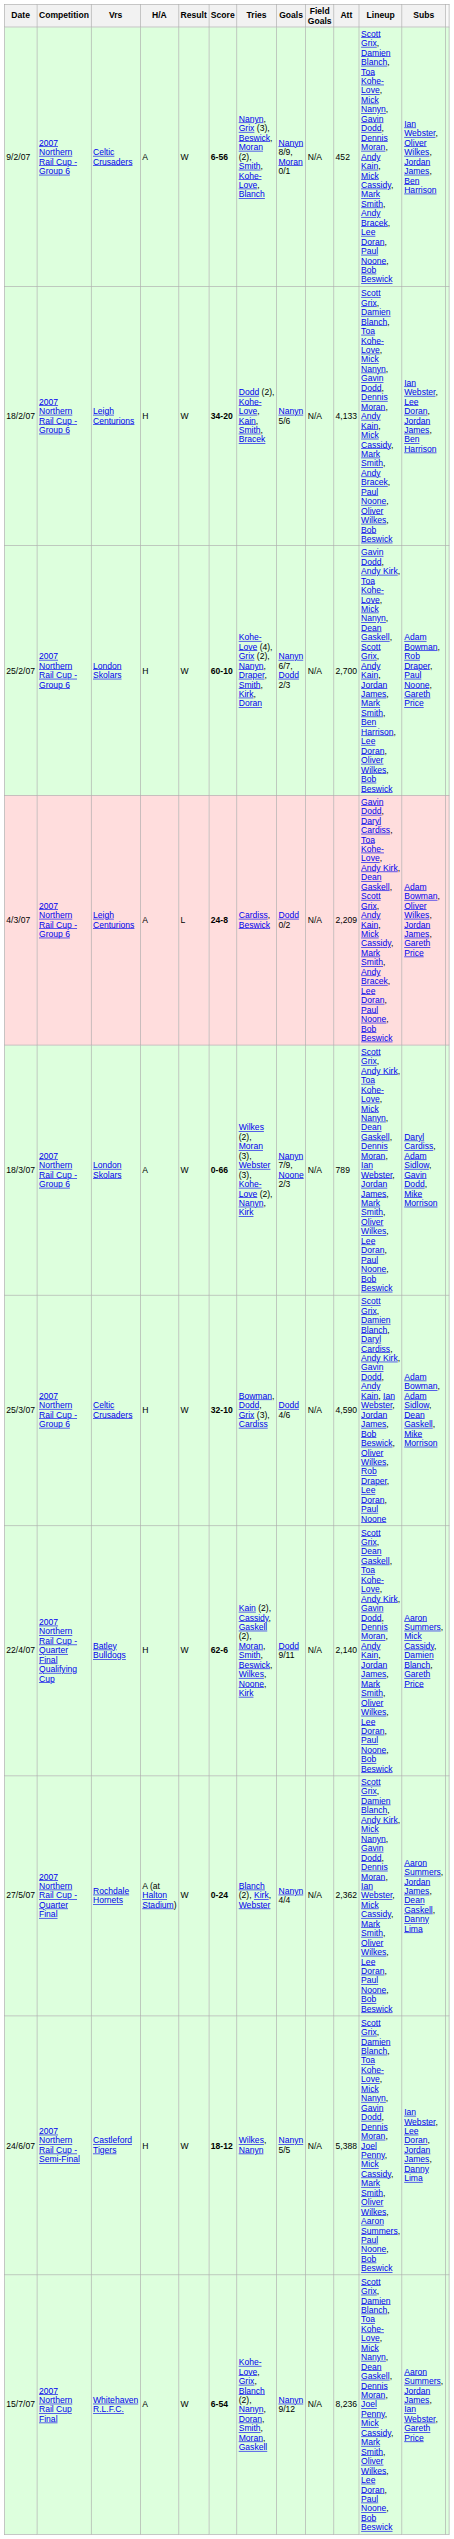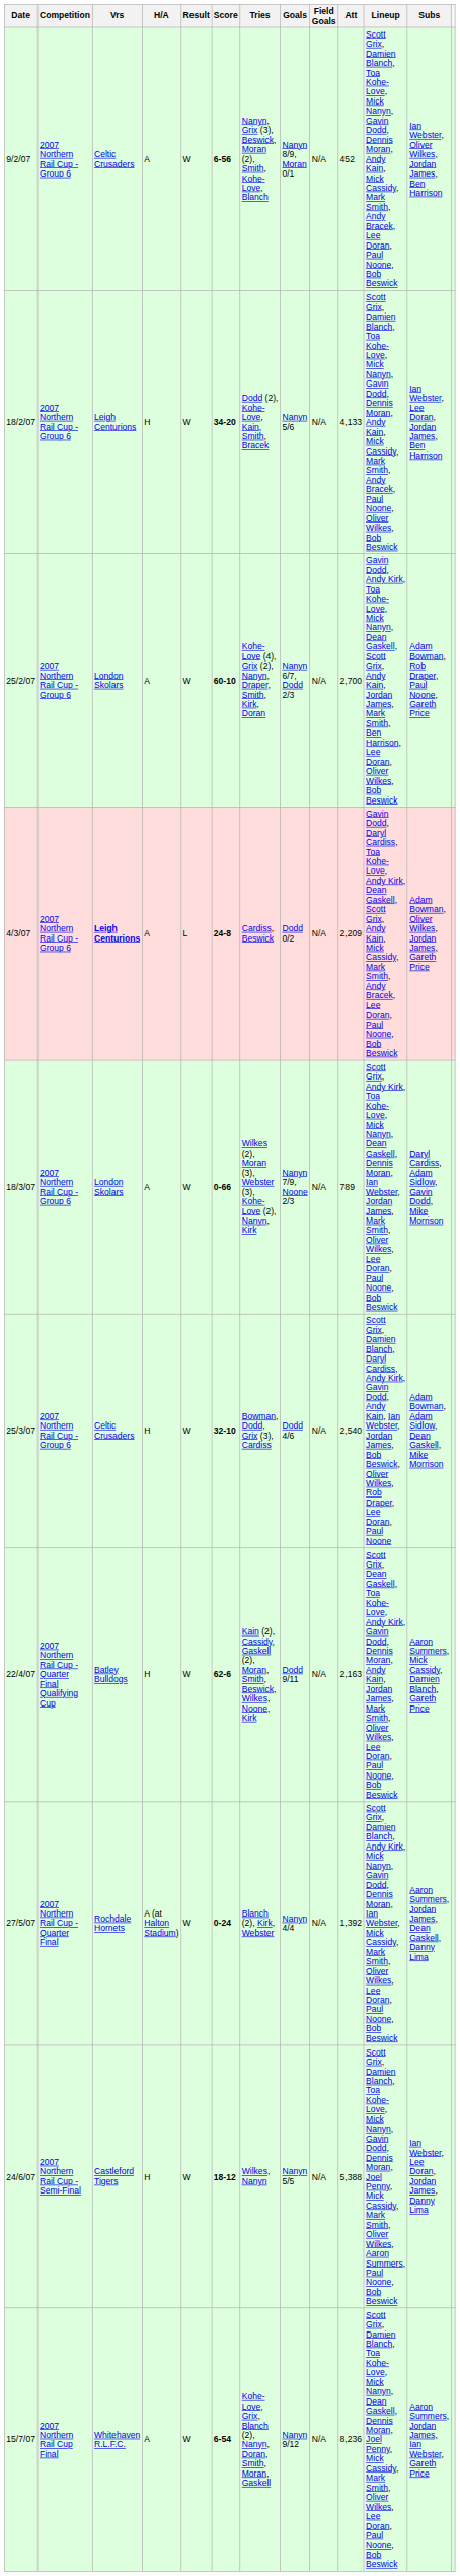 <table class="wikitable" style="font-size:85%;" width="100%">
 <tr>
 <th>Date</th>
 <th>Competition</th>
 <th>Vrs</th>
 <th>H/A</th>
 <th>Result</th>
 <th>Score</th>
 <th>Tries</th>
 <th>Goals</th>
 <th>Field Goals</th>
 <th>Att</th>
 <th>Lineup</th>
 <th>Subs</th>
 </tr>
 <tr style="background:#ddffdd;" width=20 | >
 <td>9/2/07</td>
 <td><a href='#'>2007 Northern Rail Cup - Group 6</a></td>
 <td><a href='#'>Celtic Crusaders</a></td>
 <td>A</td>
 <td>W</td>
 <td><strong>6-56</strong></td>
 <td><a href='#'>Nanyn</a>, <a href='#'>Grix</a> (3), <a href='#'>Beswick</a>, <a href='#'>Moran</a> (2), <a href='#'>Smith</a>, <a href='#'>Kohe-Love</a>, <a href='#'>Blanch</a></td>
 <td><a href='#'>Nanyn</a> 8/9, <a href='#'>Moran</a> 0/1</td>
 <td>N/A</td>
 <td>452</td>
 <td><a href='#'>Scott Grix</a>, <a href='#'>Damien Blanch</a>, <a href='#'>Toa Kohe-Love</a>, <a href='#'>Mick Nanyn</a>, <a href='#'>Gavin Dodd</a>, <a href='#'>Dennis Moran</a>, <a href='#'>Andy Kain</a>, <a href='#'>Mick Cassidy</a>, <a href='#'>Mark Smith</a>, <a href='#'>Andy Bracek</a>, <a href='#'>Lee Doran</a>, <a href='#'>Paul Noone</a>, <a href='#'>Bob Beswick</a></td>
 <td><a href='#'>Ian Webster</a>, <a href='#'>Oliver Wilkes</a>, <a href='#'>Jordan James</a>, <a href='#'>Ben Harrison</a></td>
 <td></td>
 </tr>
 <tr style="background:#ddffdd;" width=20 | >
 <td>18/2/07</td>
 <td><a href='#'>2007 Northern Rail Cup - Group 6</a></td>
 <td><a href='#'>Leigh Centurions</a></td>
 <td>H</td>
 <td>W</td>
 <td><strong>34-20</strong></td>
 <td><a href='#'>Dodd</a> (2), <a href='#'>Kohe-Love</a>, <a href='#'>Kain</a>, <a href='#'>Smith</a>, <a href='#'>Bracek</a></td>
 <td><a href='#'>Nanyn</a> 5/6</td>
 <td>N/A</td>
 <td>4,133</td>
 <td><a href='#'>Scott Grix</a>, <a href='#'>Damien Blanch</a>, <a href='#'>Toa Kohe-Love</a>, <a href='#'>Mick Nanyn</a>, <a href='#'>Gavin Dodd</a>, <a href='#'>Dennis Moran</a>, <a href='#'>Andy Kain</a>, <a href='#'>Mick Cassidy</a>, <a href='#'>Mark Smith</a>, <a href='#'>Andy Bracek</a>, <a href='#'>Paul Noone</a>, <a href='#'>Oliver Wilkes</a>, <a href='#'>Bob Beswick</a></td>
 <td><a href='#'>Ian Webster</a>, <a href='#'>Lee Doran</a>, <a href='#'>Jordan James</a>, <a href='#'>Ben Harrison</a></td>
 <td></td>
 </tr>
 <tr style="background:#ddffdd;" width=20 | >
 <td>25/2/07</td>
 <td><a href='#'>2007 Northern Rail Cup - Group 6</a></td>
 <td><a href='#'>London Skolars</a></td>
-<td>H</td>
+<td>A</td>
 <td>W</td>
 <td><strong>60-10</strong></td>
 <td><a href='#'>Kohe-Love</a> (4), <a href='#'>Grix</a> (2), <a href='#'>Nanyn</a>, <a href='#'>Draper</a>, <a href='#'>Smith</a>, <a href='#'>Kirk</a>, <a href='#'>Doran</a></td>
 <td><a href='#'>Nanyn</a> 6/7, <a href='#'>Dodd</a> 2/3</td>
 <td>N/A</td>
 <td>2,700</td>
 <td><a href='#'>Gavin Dodd</a>, <a href='#'>Andy Kirk</a>, <a href='#'>Toa Kohe-Love</a>, <a href='#'>Mick Nanyn</a>, <a href='#'>Dean Gaskell</a>, <a href='#'>Scott Grix</a>, <a href='#'>Andy Kain</a>, <a href='#'>Jordan James</a>, <a href='#'>Mark Smith</a>, <a href='#'>Ben Harrison</a>, <a href='#'>Lee Doran</a>, <a href='#'>Oliver Wilkes</a>, <a href='#'>Bob Beswick</a></td>
 <td><a href='#'>Adam Bowman</a>, <a href='#'>Rob Draper</a>, <a href='#'>Paul Noone</a>, <a href='#'>Gareth Price</a></td>
 <td></td>
 </tr>
 <tr style="background:#ffdddd;" width=20 | >
 <td>4/3/07</td>
 <td><a href='#'>2007 Northern Rail Cup - Group 6</a></td>
-<td><a href='#'>Leigh Centurions</a></td>
+<td><strong><a href='#'>Leigh Centurions</a></strong></td>
 <td>A</td>
 <td>L</td>
 <td><strong>24-8</strong></td>
 <td><a href='#'>Cardiss</a>, <a href='#'>Beswick</a></td>
 <td><a href='#'>Dodd</a> 0/2</td>
 <td>N/A</td>
 <td>2,209</td>
 <td><a href='#'>Gavin Dodd</a>, <a href='#'>Daryl Cardiss</a>, <a href='#'>Toa Kohe-Love</a>, <a href='#'>Andy Kirk</a>, <a href='#'>Dean Gaskell</a>, <a href='#'>Scott Grix</a>, <a href='#'>Andy Kain</a>, <a href='#'>Mick Cassidy</a>, <a href='#'>Mark Smith</a>, <a href='#'>Andy Bracek</a>, <a href='#'>Lee Doran</a>, <a href='#'>Paul Noone</a>, <a href='#'>Bob Beswick</a></td>
 <td><a href='#'>Adam Bowman</a>, <a href='#'>Oliver Wilkes</a>, <a href='#'>Jordan James</a>, <a href='#'>Gareth Price</a></td>
 <td></td>
 </tr>
 <tr style="background:#ddffdd;" width=20 | >
 <td>18/3/07</td>
 <td><a href='#'>2007 Northern Rail Cup - Group 6</a></td>
 <td><a href='#'>London Skolars</a></td>
 <td>A</td>
 <td>W</td>
 <td><strong>0-66</strong></td>
 <td><a href='#'>Wilkes</a> (2), <a href='#'>Moran</a> (3), <a href='#'>Webster</a> (3), <a href='#'>Kohe-Love</a> (2), <a href='#'>Nanyn</a>, <a href='#'>Kirk</a></td>
 <td><a href='#'>Nanyn</a> 7/9, <a href='#'>Noone</a> 2/3</td>
 <td>N/A</td>
 <td>789</td>
 <td><a href='#'>Scott Grix</a>, <a href='#'>Andy Kirk</a>, <a href='#'>Toa Kohe-Love</a>, <a href='#'>Mick Nanyn</a>, <a href='#'>Dean Gaskell</a>, <a href='#'>Dennis Moran</a>, <a href='#'>Ian Webster</a>, <a href='#'>Jordan James</a>, <a href='#'>Mark Smith</a>, <a href='#'>Oliver Wilkes</a>, <a href='#'>Lee Doran</a>, <a href='#'>Paul Noone</a>, <a href='#'>Bob Beswick</a></td>
 <td><a href='#'>Daryl Cardiss</a>, <a href='#'>Adam Sidlow</a>, <a href='#'>Gavin Dodd</a>, <a href='#'>Mike Morrison</a></td>
 <td></td>
 </tr>
 <tr style="background:#ddffdd;" width=20 | >
 <td>25/3/07</td>
 <td><a href='#'>2007 Northern Rail Cup - Group 6</a></td>
 <td><a href='#'>Celtic Crusaders</a></td>
 <td>H</td>
 <td>W</td>
 <td><strong>32-10</strong></td>
 <td><a href='#'>Bowman</a>, <a href='#'>Dodd</a>, <a href='#'>Grix</a> (3), <a href='#'>Cardiss</a></td>
 <td><a href='#'>Dodd</a> 4/6</td>
 <td>N/A</td>
-<td>4,590</td>
+<td>2,540</td>
 <td><a href='#'>Scott Grix</a>, <a href='#'>Damien Blanch</a>, <a href='#'>Daryl Cardiss</a>, <a href='#'>Andy Kirk</a>, <a href='#'>Gavin Dodd</a>, <a href='#'>Andy Kain</a>, <a href='#'>Ian Webster</a>, <a href='#'>Jordan James</a>, <a href='#'>Bob Beswick</a>, <a href='#'>Oliver Wilkes</a>, <a href='#'>Rob Draper</a>, <a href='#'>Lee Doran</a>, <a href='#'>Paul Noone</a></td>
 <td><a href='#'>Adam Bowman</a>, <a href='#'>Adam Sidlow</a>, <a href='#'>Dean Gaskell</a>, <a href='#'>Mike Morrison</a></td>
 <td></td>
 </tr>
 <tr style="background:#ddffdd;" width=20 | >
 <td>22/4/07</td>
 <td><a href='#'>2007 Northern Rail Cup - Quarter Final Qualifying Cup</a></td>
 <td><a href='#'>Batley Bulldogs</a></td>
 <td>H</td>
 <td>W</td>
 <td><strong>62-6</strong></td>
 <td><a href='#'>Kain</a> (2), <a href='#'>Cassidy</a>, <a href='#'>Gaskell</a> (2), <a href='#'>Moran</a>, <a href='#'>Smith</a>, <a href='#'>Beswick</a>, <a href='#'>Wilkes</a>, <a href='#'>Noone</a>, <a href='#'>Kirk</a></td>
 <td><a href='#'>Dodd</a> 9/11</td>
 <td>N/A</td>
-<td>2,140</td>
+<td>2,163</td>
 <td><a href='#'>Scott Grix</a>, <a href='#'>Dean Gaskell</a>, <a href='#'>Toa Kohe-Love</a>, <a href='#'>Andy Kirk</a>, <a href='#'>Gavin Dodd</a>, <a href='#'>Dennis Moran</a>, <a href='#'>Andy Kain</a>, <a href='#'>Jordan James</a>, <a href='#'>Mark Smith</a>, <a href='#'>Oliver Wilkes</a>, <a href='#'>Lee Doran</a>, <a href='#'>Paul Noone</a>, <a href='#'>Bob Beswick</a></td>
 <td><a href='#'>Aaron Summers</a>, <a href='#'>Mick Cassidy</a>, <a href='#'>Damien Blanch</a>, <a href='#'>Gareth Price</a></td>
 <td></td>
 </tr>
 <tr style="background:#ddffdd;" width=20 | >
 <td>27/5/07</td>
 <td><a href='#'>2007 Northern Rail Cup - Quarter Final</a></td>
 <td><a href='#'>Rochdale Hornets</a></td>
 <td>A (at <a href='#'>Halton Stadium</a>)</td>
 <td>W</td>
 <td><strong>0-24</strong></td>
 <td><a href='#'>Blanch</a> (2), <a href='#'>Kirk</a>, <a href='#'>Webster</a></td>
 <td><a href='#'>Nanyn</a> 4/4</td>
 <td>N/A</td>
-<td>2,362</td>
+<td>1,392</td>
 <td><a href='#'>Scott Grix</a>, <a href='#'>Damien Blanch</a>, <a href='#'>Andy Kirk</a>, <a href='#'>Mick Nanyn</a>, <a href='#'>Gavin Dodd</a>, <a href='#'>Dennis Moran</a>, <a href='#'>Ian Webster</a>, <a href='#'>Mick Cassidy</a>, <a href='#'>Mark Smith</a>, <a href='#'>Oliver Wilkes</a>, <a href='#'>Lee Doran</a>, <a href='#'>Paul Noone</a>, <a href='#'>Bob Beswick</a></td>
 <td><a href='#'>Aaron Summers</a>, <a href='#'>Jordan James</a>, <a href='#'>Dean Gaskell</a>, <a href='#'>Danny Lima</a></td>
 <td></td>
 </tr>
 <tr style="background:#ddffdd;" width=20 | >
 <td>24/6/07</td>
 <td><a href='#'>2007 Northern Rail Cup - Semi-Final</a></td>
 <td><a href='#'>Castleford Tigers</a></td>
 <td>H</td>
 <td>W</td>
 <td><strong>18-12</strong></td>
 <td><a href='#'>Wilkes</a>, <a href='#'>Nanyn</a></td>
 <td><a href='#'>Nanyn</a> 5/5</td>
 <td>N/A</td>
 <td>5,388</td>
 <td><a href='#'>Scott Grix</a>, <a href='#'>Damien Blanch</a>, <a href='#'>Toa Kohe-Love</a>, <a href='#'>Mick Nanyn</a>, <a href='#'>Gavin Dodd</a>, <a href='#'>Dennis Moran</a>, <a href='#'>Joel Penny</a>, <a href='#'>Mick Cassidy</a>, <a href='#'>Mark Smith</a>, <a href='#'>Oliver Wilkes</a>, <a href='#'>Aaron Summers</a>, <a href='#'>Paul Noone</a>, <a href='#'>Bob Beswick</a></td>
 <td><a href='#'>Ian Webster</a>, <a href='#'>Lee Doran</a>, <a href='#'>Jordan James</a>, <a href='#'>Danny Lima</a></td>
 <td></td>
 </tr>
 <tr style="background:#ddffdd;" width=20 | >
 <td>15/7/07</td>
 <td><a href='#'>2007 Northern Rail Cup Final</a></td>
 <td><a href='#'>Whitehaven R.L.F.C.</a></td>
 <td>A</td>
 <td>W</td>
 <td><strong>6-54</strong></td>
 <td><a href='#'>Kohe-Love</a>, <a href='#'>Grix</a>, <a href='#'>Blanch</a> (2), <a href='#'>Nanyn</a>, <a href='#'>Doran</a>, <a href='#'>Smith</a>, <a href='#'>Moran</a>, <a href='#'>Gaskell</a></td>
 <td><a href='#'>Nanyn</a> 9/12</td>
 <td>N/A</td>
 <td>8,236</td>
 <td><a href='#'>Scott Grix</a>, <a href='#'>Damien Blanch</a>, <a href='#'>Toa Kohe-Love</a>, <a href='#'>Mick Nanyn</a>, <a href='#'>Dean Gaskell</a>, <a href='#'>Dennis Moran</a>, <a href='#'>Joel Penny</a>, <a href='#'>Mick Cassidy</a>, <a href='#'>Mark Smith</a>, <a href='#'>Oliver Wilkes</a>, <a href='#'>Lee Doran</a>, <a href='#'>Paul Noone</a>, <a href='#'>Bob Beswick</a></td>
 <td><a href='#'>Aaron Summers</a>, <a href='#'>Jordan James</a>, <a href='#'>Ian Webster</a>, <a href='#'>Gareth Price</a></td>
 <td></td>
 </tr>
 </table>
